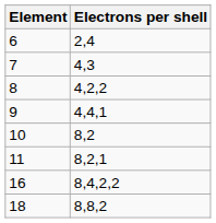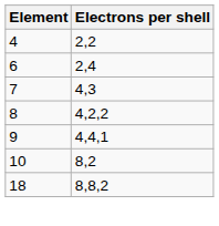 <table class="wikitable" style="float:right; font-size:95%; margin:0.5em;">
 <tr>
 <th>Element</th>
 <th>Electrons per shell</th>
+</tr>
+<tr>
+<td>4</td>
+<td>2,2</td>
 </tr>
 <tr>
 <td>6</td>
 <td>2,4</td>
 </tr>
 <tr>
 <td>7</td>
 <td>4,3</td>
 </tr>
 <tr>
 <td>8</td>
 <td>4,2,2</td>
 </tr>
 <tr>
 <td>9</td>
 <td>4,4,1</td>
 </tr>
 <tr>
 <td>10</td>
 <td>8,2</td>
 </tr>
 <tr>
-<td>11</td>
-<td>8,2,1</td>
-</tr>
-<tr>
-<td>16</td>
-<td>8,4,2,2</td>
-</tr>
-<tr>
 <td>18</td>
 <td>8,8,2</td>
 </tr>
 </table>
